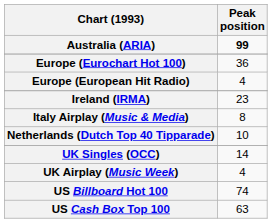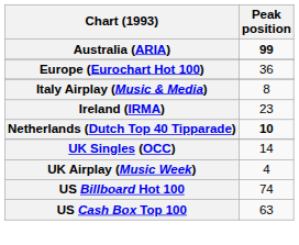 <table class="wikitable plainrowheaders sortable">
 <tr>
 <th>Chart (1993)</th>
 <th>Peak<br>position</th>
 </tr>
 <tr>
 <th scope="row">Australia (<a href='#'>ARIA</a>)</th>
 <td align="center"><strong>99</strong></td>
 </tr>
 <tr>
 </tr>
 <tr>
 <th scope="row">Europe (<a href='#'>Eurochart Hot 100</a>)</th>
 <td align="center">36</td>
 </tr>
 <tr>
-<th scope="row">Europe (European Hit Radio)</th>
-<td align="center">4</td>
 </tr>
 <tr>
 </tr>
 <tr>
+<th scope="row">Italy Airplay (<em><a href='#'>Music & Media</a></em>)</th>
+<td align="center">8</td>
 </tr>
 <tr>
 <th scope="row">Ireland (<a href='#'>IRMA</a>)</th>
 <td align="center">23</td>
 </tr>
 <tr>
-<th scope="row">Italy Airplay (<em><a href='#'>Music & Media</a></em>)</th>
-<td align="center">8</td>
-</tr>
-<tr>
 <th scope="row">Netherlands (<a href='#'>Dutch Top 40 Tipparade</a>)</th>
-<td align="center">10</td>
+<td align="center"><strong>10</strong></td>
 </tr>
 <tr>
 </tr>
 <tr>
 </tr>
 <tr>
 </tr>
 <tr>
 <th scope="row"><a href='#'>UK Singles</a> (<a href='#'>OCC</a>)</th>
 <td align="center">14</td>
 </tr>
 <tr>
 <th scope="row">UK Airplay (<em><a href='#'>Music Week</a></em>)</th>
 <td align="center">4</td>
 </tr>
 <tr>
 <th scope="row">US <a href='#'><em>Billboard</em> Hot 100</a></th>
 <td align="center">74</td>
 </tr>
 <tr>
 <th scope="row">US <a href='#'><em>Cash Box</em> Top 100</a></th>
 <td align="center">63</td>
 </tr>
 </table>
